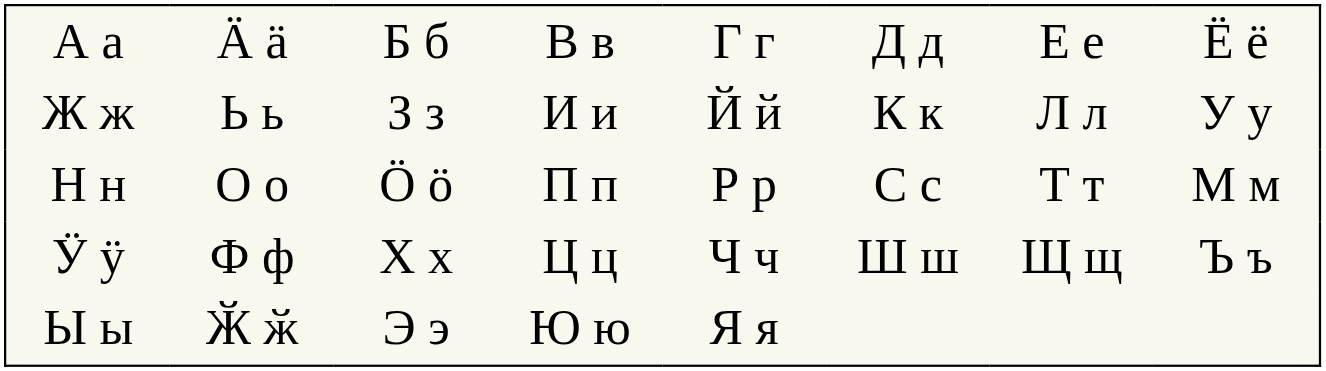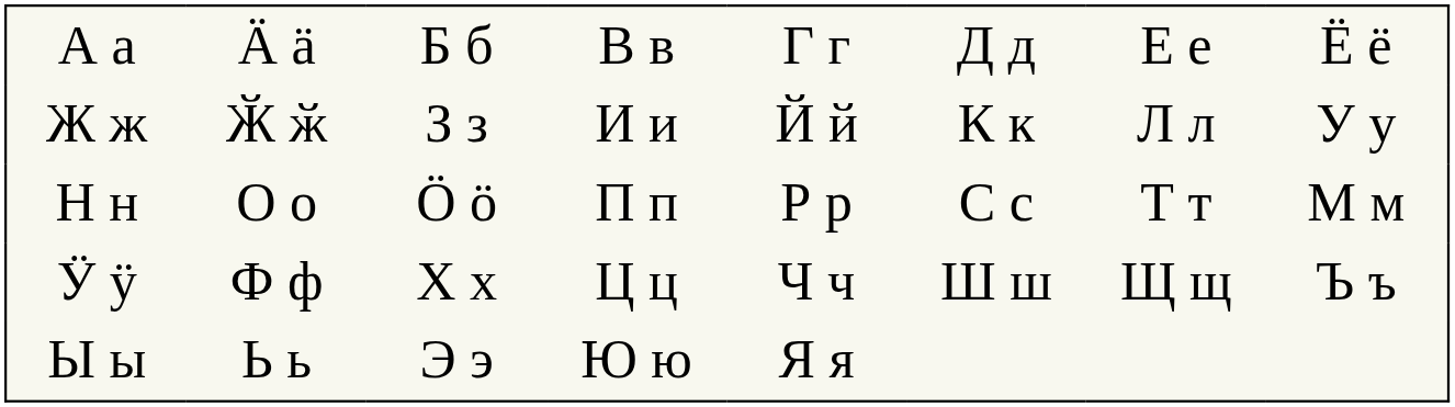 <table style="font-size:1.4em; border-color:#000000; border-width:1px; border-style:solid; border-collapse:collapse; background-color:#F8F8EF">
 <tr>
 <td style="width:3em; text-align:center; padding: 3px;">А а</td>
 <td style="width:3em; text-align:center; padding: 3px;">Ӓ ӓ</td>
 <td style="width:3em; text-align:center; padding: 3px;">Б б</td>
 <td style="width:3em; text-align:center; padding: 3px;">В в</td>
 <td style="width:3em; text-align:center; padding: 3px;">Г г</td>
 <td style="width:3em; text-align:center; padding: 3px;">Д д</td>
 <td style="width:3em; text-align:center; padding: 3px;">Е е</td>
 <td style="width:3em; text-align:center; padding: 3px;">Ё ё</td>
 </tr>
 <tr>
 <td style="width:3em; text-align:center; padding: 3px;">Ж ж</td>
-<td style="width:3em; text-align:center; padding: 3px;">Ь ь</td>
+<td style="width:3em; text-align:center; padding: 3px;">Ӂ ӂ</td>
 <td style="width:3em; text-align:center; padding: 3px;">З з</td>
 <td style="width:3em; text-align:center; padding: 3px;">И и</td>
 <td style="width:3em; text-align:center; padding: 3px;">Й й</td>
 <td style="width:3em; text-align:center; padding: 3px;">К к</td>
 <td style="width:3em; text-align:center; padding: 3px;">Л л</td>
 <td style="width:3em; text-align:center; padding: 3px;">У у</td>
 </tr>
 <tr>
 <td style="width:3em; text-align:center; padding: 3px;">Н н</td>
 <td style="width:3em; text-align:center; padding: 3px;">О о</td>
 <td style="width:3em; text-align:center; padding: 3px;">Ӧ ӧ</td>
 <td style="width:3em; text-align:center; padding: 3px;">П п</td>
 <td style="width:3em; text-align:center; padding: 3px;">Р р</td>
 <td style="width:3em; text-align:center; padding: 3px;">С с</td>
 <td style="width:3em; text-align:center; padding: 3px;">Т т</td>
 <td style="width:3em; text-align:center; padding: 3px;">М м</td>
 </tr>
 <tr>
 <td style="width:3em; text-align:center; padding: 3px;">Ӱ ӱ</td>
 <td style="width:3em; text-align:center; padding: 3px;">Ф ф</td>
 <td style="width:3em; text-align:center; padding: 3px;">Х х</td>
 <td style="width:3em; text-align:center; padding: 3px;">Ц ц</td>
 <td style="width:3em; text-align:center; padding: 3px;">Ч ч</td>
 <td style="width:3em; text-align:center; padding: 3px;">Ш ш</td>
 <td style="width:3em; text-align:center; padding: 3px;">Щ щ</td>
 <td style="width:3em; text-align:center; padding: 3px;">Ъ ъ</td>
 </tr>
 <tr>
 <td style="width:3em; text-align:center; padding: 3px;">Ы ы</td>
-<td style="width:3em; text-align:center; padding: 3px;">Ӂ ӂ</td>
+<td style="width:3em; text-align:center; padding: 3px;">Ь ь</td>
 <td style="width:3em; text-align:center; padding: 3px;">Э э</td>
 <td style="width:3em; text-align:center; padding: 3px;">Ю ю</td>
 <td style="width:3em; text-align:center; padding: 3px;">Я я</td>
 <td></td>
 <td></td>
 <td></td>
 </tr>
 </table>
